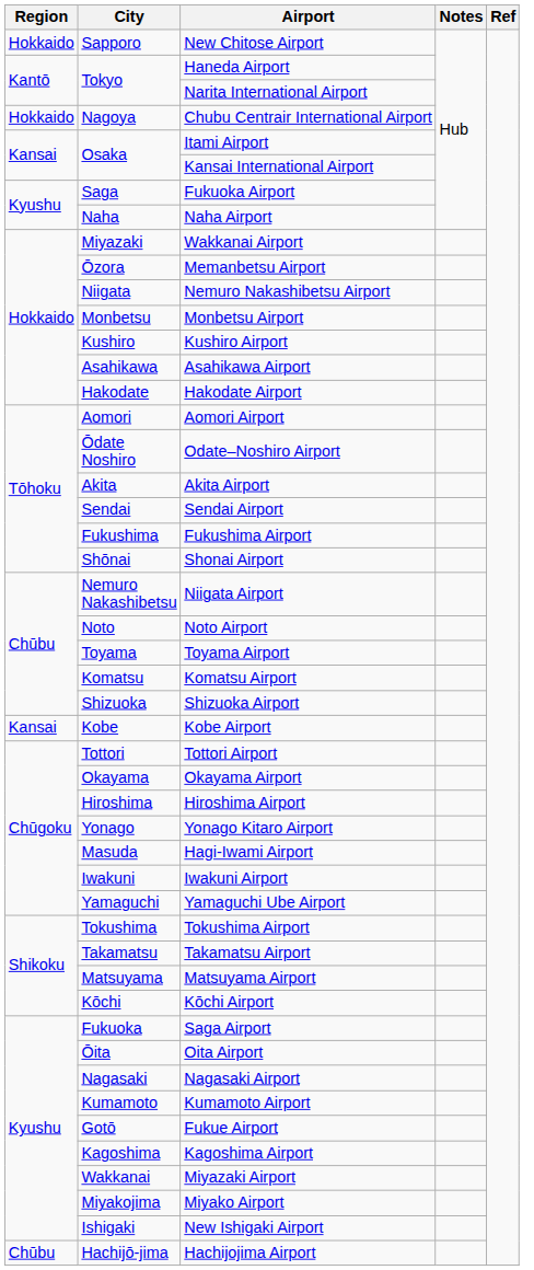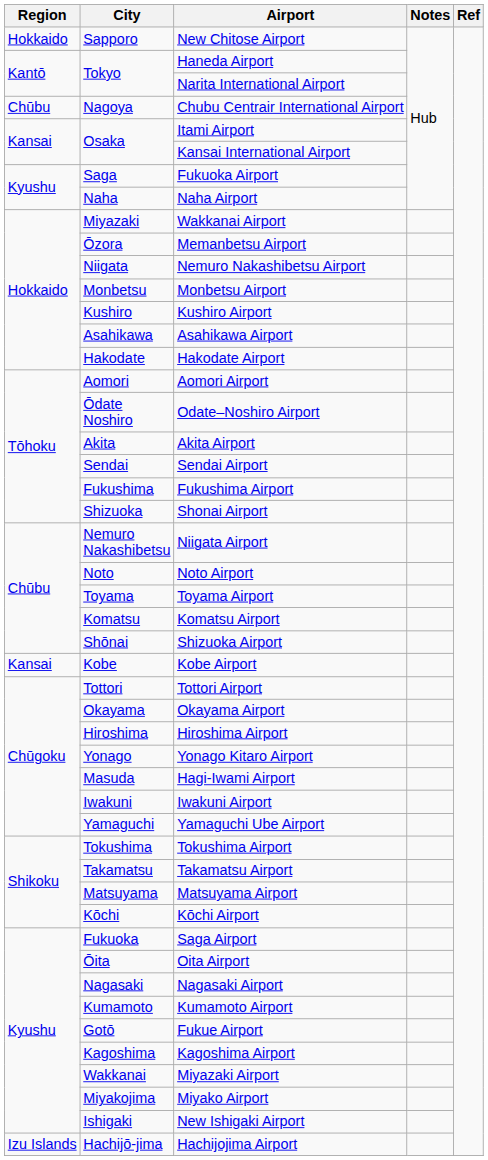 <table class="wikitable sortable">
 <tr>
 <th>Region</th>
 <th>City</th>
 <th>Airport</th>
 <th>Notes</th>
 <th>Ref</th>
 </tr>
 <tr>
 <td><a href='#'>Hokkaido</a></td>
 <td><a href='#'>Sapporo</a></td>
 <td><a href='#'>New Chitose Airport</a></td>
 <td rowspan="8">Hub</td>
 <td rowspan="48"></td>
 </tr>
 <tr>
 <td rowspan="2"><a href='#'>Kantō</a></td>
 <td rowspan="2"><a href='#'>Tokyo</a></td>
 <td><a href='#'>Haneda Airport</a></td>
 </tr>
 <tr>
 <td><a href='#'>Narita International Airport</a></td>
 </tr>
 <tr>
-<td><a href='#'>Hokkaido</a></td>
+<td><a href='#'>Chūbu</a></td>
 <td><a href='#'>Nagoya</a></td>
 <td><a href='#'>Chubu Centrair International Airport</a></td>
 </tr>
 <tr>
 <td rowspan="2"><a href='#'>Kansai</a></td>
 <td rowspan="2"><a href='#'>Osaka</a></td>
 <td><a href='#'>Itami Airport</a></td>
 </tr>
 <tr>
 <td><a href='#'>Kansai International Airport</a></td>
 </tr>
 <tr>
 <td rowspan="2"><a href='#'>Kyushu</a></td>
 <td><a href='#'>Saga</a></td>
 <td><a href='#'>Fukuoka Airport</a></td>
 </tr>
 <tr>
 <td><a href='#'>Naha</a></td>
 <td><a href='#'>Naha Airport</a></td>
 </tr>
 <tr>
 <td rowspan="7"><a href='#'>Hokkaido</a></td>
 <td><a href='#'>Miyazaki</a></td>
 <td><a href='#'>Wakkanai Airport</a></td>
 <td></td>
 </tr>
 <tr>
 <td><a href='#'>Ōzora</a></td>
 <td><a href='#'>Memanbetsu Airport</a></td>
 <td></td>
 </tr>
 <tr>
 <td><a href='#'>Niigata</a></td>
 <td><a href='#'>Nemuro Nakashibetsu Airport</a></td>
 <td></td>
 </tr>
 <tr>
 <td><a href='#'>Monbetsu</a></td>
 <td><a href='#'>Monbetsu Airport</a></td>
 <td></td>
 </tr>
 <tr>
 <td><a href='#'>Kushiro</a></td>
 <td><a href='#'>Kushiro Airport</a></td>
 <td></td>
 </tr>
 <tr>
 <td><a href='#'>Asahikawa</a></td>
 <td><a href='#'>Asahikawa Airport</a></td>
 <td></td>
 </tr>
 <tr>
 <td><a href='#'>Hakodate</a></td>
 <td><a href='#'>Hakodate Airport</a></td>
 <td></td>
 </tr>
 <tr>
 <td rowspan="6"><a href='#'>Tōhoku</a></td>
 <td><a href='#'>Aomori</a></td>
 <td><a href='#'>Aomori Airport</a></td>
 <td></td>
 </tr>
 <tr>
 <td><a href='#'>Ōdate</a><br><a href='#'>Noshiro</a></td>
 <td><a href='#'>Odate–Noshiro Airport</a></td>
 <td></td>
 </tr>
 <tr>
 <td><a href='#'>Akita</a></td>
 <td><a href='#'>Akita Airport</a></td>
 <td></td>
 </tr>
 <tr>
 <td><a href='#'>Sendai</a></td>
 <td><a href='#'>Sendai Airport</a></td>
 <td></td>
 </tr>
 <tr>
 <td><a href='#'>Fukushima</a></td>
 <td><a href='#'>Fukushima Airport</a></td>
 <td></td>
 </tr>
 <tr>
-<td><a href='#'>Shōnai</a></td>
+<td><a href='#'>Shizuoka</a></td>
 <td><a href='#'>Shonai Airport</a></td>
 <td></td>
 </tr>
 <tr>
 <td rowspan="5"><a href='#'>Chūbu</a></td>
 <td><a href='#'>Nemuro</a><br><a href='#'>Nakashibetsu</a></td>
 <td><a href='#'>Niigata Airport</a></td>
 <td></td>
 </tr>
 <tr>
 <td><a href='#'>Noto</a></td>
 <td><a href='#'>Noto Airport</a></td>
 <td></td>
 </tr>
 <tr>
 <td><a href='#'>Toyama</a></td>
 <td><a href='#'>Toyama Airport</a></td>
 <td></td>
 </tr>
 <tr>
 <td><a href='#'>Komatsu</a></td>
 <td><a href='#'>Komatsu Airport</a></td>
 <td></td>
 </tr>
 <tr>
-<td><a href='#'>Shizuoka</a></td>
+<td><a href='#'>Shōnai</a></td>
 <td><a href='#'>Shizuoka Airport</a></td>
 <td></td>
 </tr>
 <tr>
 <td><a href='#'>Kansai</a></td>
 <td><a href='#'>Kobe</a></td>
 <td><a href='#'>Kobe Airport</a></td>
 <td></td>
 </tr>
 <tr>
 <td rowspan="7"><a href='#'>Chūgoku</a></td>
 <td><a href='#'>Tottori</a></td>
 <td><a href='#'>Tottori Airport</a></td>
 <td></td>
 </tr>
 <tr>
 <td><a href='#'>Okayama</a></td>
 <td><a href='#'>Okayama Airport</a></td>
 <td></td>
 </tr>
 <tr>
 <td><a href='#'>Hiroshima</a></td>
 <td><a href='#'>Hiroshima Airport</a></td>
 <td></td>
 </tr>
 <tr>
 <td><a href='#'>Yonago</a></td>
 <td><a href='#'>Yonago Kitaro Airport</a></td>
 <td></td>
 </tr>
 <tr>
 <td><a href='#'>Masuda</a></td>
 <td><a href='#'>Hagi-Iwami Airport</a></td>
 <td></td>
 </tr>
 <tr>
 <td><a href='#'>Iwakuni</a></td>
 <td><a href='#'>Iwakuni Airport</a></td>
 <td></td>
 </tr>
 <tr>
 <td><a href='#'>Yamaguchi</a></td>
 <td><a href='#'>Yamaguchi Ube Airport</a></td>
 <td></td>
 </tr>
 <tr>
 <td rowspan="4"><a href='#'>Shikoku</a></td>
 <td><a href='#'>Tokushima</a></td>
 <td><a href='#'>Tokushima Airport</a></td>
 <td></td>
 </tr>
 <tr>
 <td><a href='#'>Takamatsu</a></td>
 <td><a href='#'>Takamatsu Airport</a></td>
 <td></td>
 </tr>
 <tr>
 <td><a href='#'>Matsuyama</a></td>
 <td><a href='#'>Matsuyama Airport</a></td>
 <td></td>
 </tr>
 <tr>
 <td><a href='#'>Kōchi</a></td>
 <td><a href='#'>Kōchi Airport</a></td>
 <td></td>
 </tr>
 <tr>
 <td rowspan="9"><a href='#'>Kyushu</a></td>
 <td><a href='#'>Fukuoka</a></td>
 <td><a href='#'>Saga Airport</a></td>
 <td></td>
 </tr>
 <tr>
 <td><a href='#'>Ōita</a></td>
 <td><a href='#'>Oita Airport</a></td>
 <td></td>
 </tr>
 <tr>
 <td><a href='#'>Nagasaki</a></td>
 <td><a href='#'>Nagasaki Airport</a></td>
 <td></td>
 </tr>
 <tr>
 <td><a href='#'>Kumamoto</a></td>
 <td><a href='#'>Kumamoto Airport</a></td>
 <td></td>
 </tr>
 <tr>
 <td><a href='#'>Gotō</a></td>
 <td><a href='#'>Fukue Airport</a></td>
 <td></td>
 </tr>
 <tr>
 <td><a href='#'>Kagoshima</a></td>
 <td><a href='#'>Kagoshima Airport</a></td>
 <td></td>
 </tr>
 <tr>
 <td><a href='#'>Wakkanai</a></td>
 <td><a href='#'>Miyazaki Airport</a></td>
 <td></td>
 </tr>
 <tr>
 <td><a href='#'>Miyakojima</a></td>
 <td><a href='#'>Miyako Airport</a></td>
 <td></td>
 </tr>
 <tr>
 <td><a href='#'>Ishigaki</a></td>
 <td><a href='#'>New Ishigaki Airport</a></td>
 <td></td>
 </tr>
 <tr>
-<td><a href='#'>Chūbu</a></td>
+<td><a href='#'>Izu Islands</a></td>
 <td><a href='#'>Hachijō-jima</a></td>
 <td><a href='#'>Hachijojima Airport</a></td>
 <td></td>
 </tr>
 </table>
